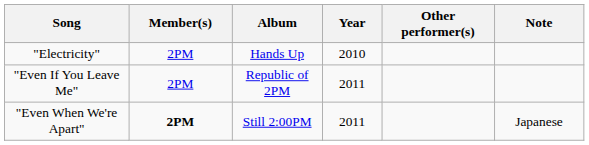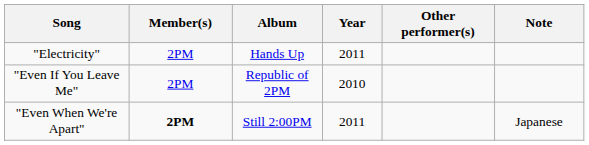 <table class="wikitable" style="margin:0.5em auto; clear:both; font-size:.9em; text-align:center; width:100%">
 <tr>
 <th width="500">Song</th>
 <th width="350">Member(s)</th>
 <th width="350">Album</th>
 <th width="250">Year</th>
 <th width="350">Other performer(s)</th>
 <th width="350">Note</th>
 </tr>
 <tr>
 <td>"Electricity"</td>
 <td><a href='#'>2PM</a></td>
 <td><a href='#'>Hands Up</a></td>
-<td>2010</td>
+<td>2011</td>
 <td></td>
 <td></td>
 </tr>
 <tr>
 <td>"Even If You Leave Me" <br></td>
 <td><a href='#'>2PM</a></td>
 <td><a href='#'>Republic of 2PM</a></td>
-<td>2011</td>
+<td>2010</td>
 <td></td>
 <td></td>
 </tr>
 <tr>
 <td>"Even When We're Apart" <br></td>
 <td><strong>2PM</strong></td>
 <td><a href='#'>Still 2:00PM</a></td>
 <td>2011</td>
 <td></td>
 <td>Japanese</td>
 </tr>
 </table>
